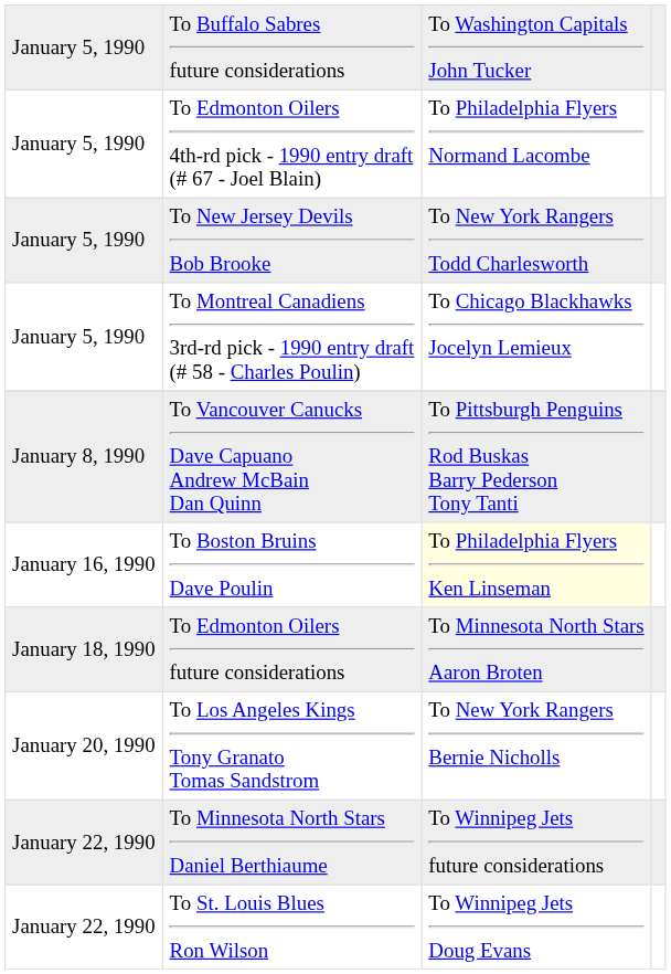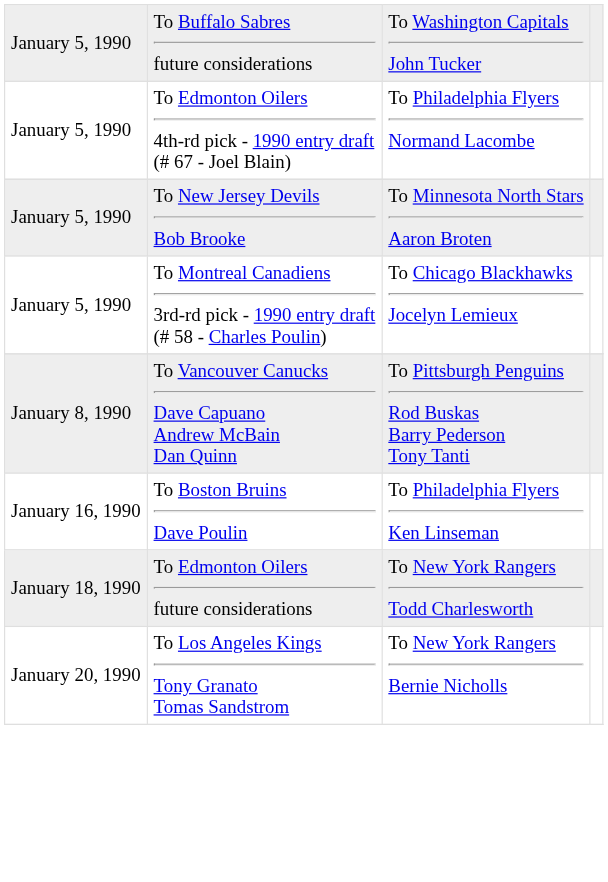 <table border=1 style="border-collapse:collapse" bordercolor="#DFDFDF"  cellpadding="5">
 <tr bgcolor="#eeeeee">
 <td>January 5, 1990</td>
 <td valign="top">To <a href='#'>Buffalo Sabres</a><hr>future considerations</td>
 <td valign="top">To <a href='#'>Washington Capitals</a><hr><a href='#'>John Tucker</a></td>
 <td></td>
 </tr>
 <tr>
 <td>January 5, 1990</td>
 <td valign="top">To <a href='#'>Edmonton Oilers</a><hr>4th-rd pick - <a href='#'>1990 entry draft</a><br>(# 67 - Joel Blain)</td>
 <td valign="top">To <a href='#'>Philadelphia Flyers</a><hr><a href='#'>Normand Lacombe</a></td>
 <td></td>
 </tr>
 <tr>
 </tr>
 <tr bgcolor="#eeeeee">
 <td>January 5, 1990</td>
 <td valign="top">To <a href='#'>New Jersey Devils</a><hr><a href='#'>Bob Brooke</a></td>
-<td valign="top">To <a href='#'>New York Rangers</a><hr><a href='#'>Todd Charlesworth</a></td>
+<td valign="top">To <a href='#'>Minnesota North Stars</a><hr><a href='#'>Aaron Broten</a></td>
 <td></td>
 </tr>
 <tr>
 <td>January 5, 1990</td>
 <td valign="top">To <a href='#'>Montreal Canadiens</a><hr>3rd-rd pick - <a href='#'>1990 entry draft</a><br>(# 58 - <a href='#'>Charles Poulin</a>)</td>
 <td valign="top">To <a href='#'>Chicago Blackhawks</a><hr><a href='#'>Jocelyn Lemieux</a></td>
 <td></td>
 </tr>
 <tr>
 </tr>
 <tr bgcolor="#eeeeee">
 <td>January 8, 1990</td>
 <td valign="top">To <a href='#'>Vancouver Canucks</a><hr><a href='#'>Dave Capuano</a><br><a href='#'>Andrew McBain</a><br><a href='#'>Dan Quinn</a></td>
 <td valign="top">To <a href='#'>Pittsburgh Penguins</a><hr><a href='#'>Rod Buskas</a><br><a href='#'>Barry Pederson</a><br><a href='#'>Tony Tanti</a></td>
 <td></td>
 </tr>
 <tr>
 <td>January 16, 1990</td>
 <td valign="top">To <a href='#'>Boston Bruins</a><hr><a href='#'>Dave Poulin</a></td>
-<td valign="top" style="background: lightyellow;">To <a href='#'>Philadelphia Flyers</a><hr><a href='#'>Ken Linseman</a></td>
+<td valign="top">To <a href='#'>Philadelphia Flyers</a><hr><a href='#'>Ken Linseman</a></td>
 <td></td>
 </tr>
 <tr bgcolor="#eeeeee">
 <td>January 18, 1990</td>
 <td valign="top">To <a href='#'>Edmonton Oilers</a><hr>future considerations</td>
-<td valign="top">To <a href='#'>Minnesota North Stars</a><hr><a href='#'>Aaron Broten</a></td>
+<td valign="top">To <a href='#'>New York Rangers</a><hr><a href='#'>Todd Charlesworth</a></td>
 <td></td>
 </tr>
 <tr>
 <td>January 20, 1990</td>
 <td valign="top">To <a href='#'>Los Angeles Kings</a><hr><a href='#'>Tony Granato</a><br><a href='#'>Tomas Sandstrom</a></td>
 <td valign="top">To <a href='#'>New York Rangers</a><hr><a href='#'>Bernie Nicholls</a></td>
 <td></td>
 </tr>
 <tr>
 </tr>
-<tr bgcolor="#eeeeee">
-<td>January 22, 1990</td>
-<td valign="top">To <a href='#'>Minnesota North Stars</a><hr><a href='#'>Daniel Berthiaume</a></td>
-<td valign="top">To <a href='#'>Winnipeg Jets</a><hr>future considerations</td>
-<td></td>
-</tr>
-<tr>
-<td>January 22, 1990</td>
-<td valign="top">To <a href='#'>St. Louis Blues</a><hr><a href='#'>Ron Wilson</a></td>
-<td valign="top">To <a href='#'>Winnipeg Jets</a><hr><a href='#'>Doug Evans</a></td>
-<td></td>
-</tr>
 </table>
